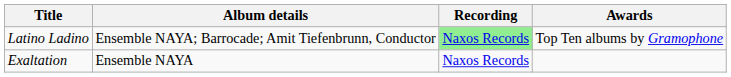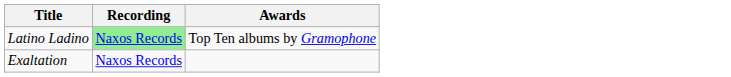 <table class="wikitable">
 <tr>
 <th>Title</th>
-<th>Album details</th>
 <th>Recording</th>
 <th>Awards</th>
 </tr>
 <tr>
 <td><em>Latino Ladino</em></td>
-<td>Ensemble NAYA; Barrocade; Amit Tiefenbrunn, Conductor</td>
 <td style="background: lightgreen;"><a href='#'>Naxos Records</a></td>
 <td>Top Ten albums by <em><a href='#'>Gramophone</a></em></td>
 </tr>
 <tr>
 <td><em>Exaltation</em></td>
-<td>Ensemble NAYA</td>
 <td><a href='#'>Naxos Records</a></td>
 <td></td>
 </tr>
 </table>
